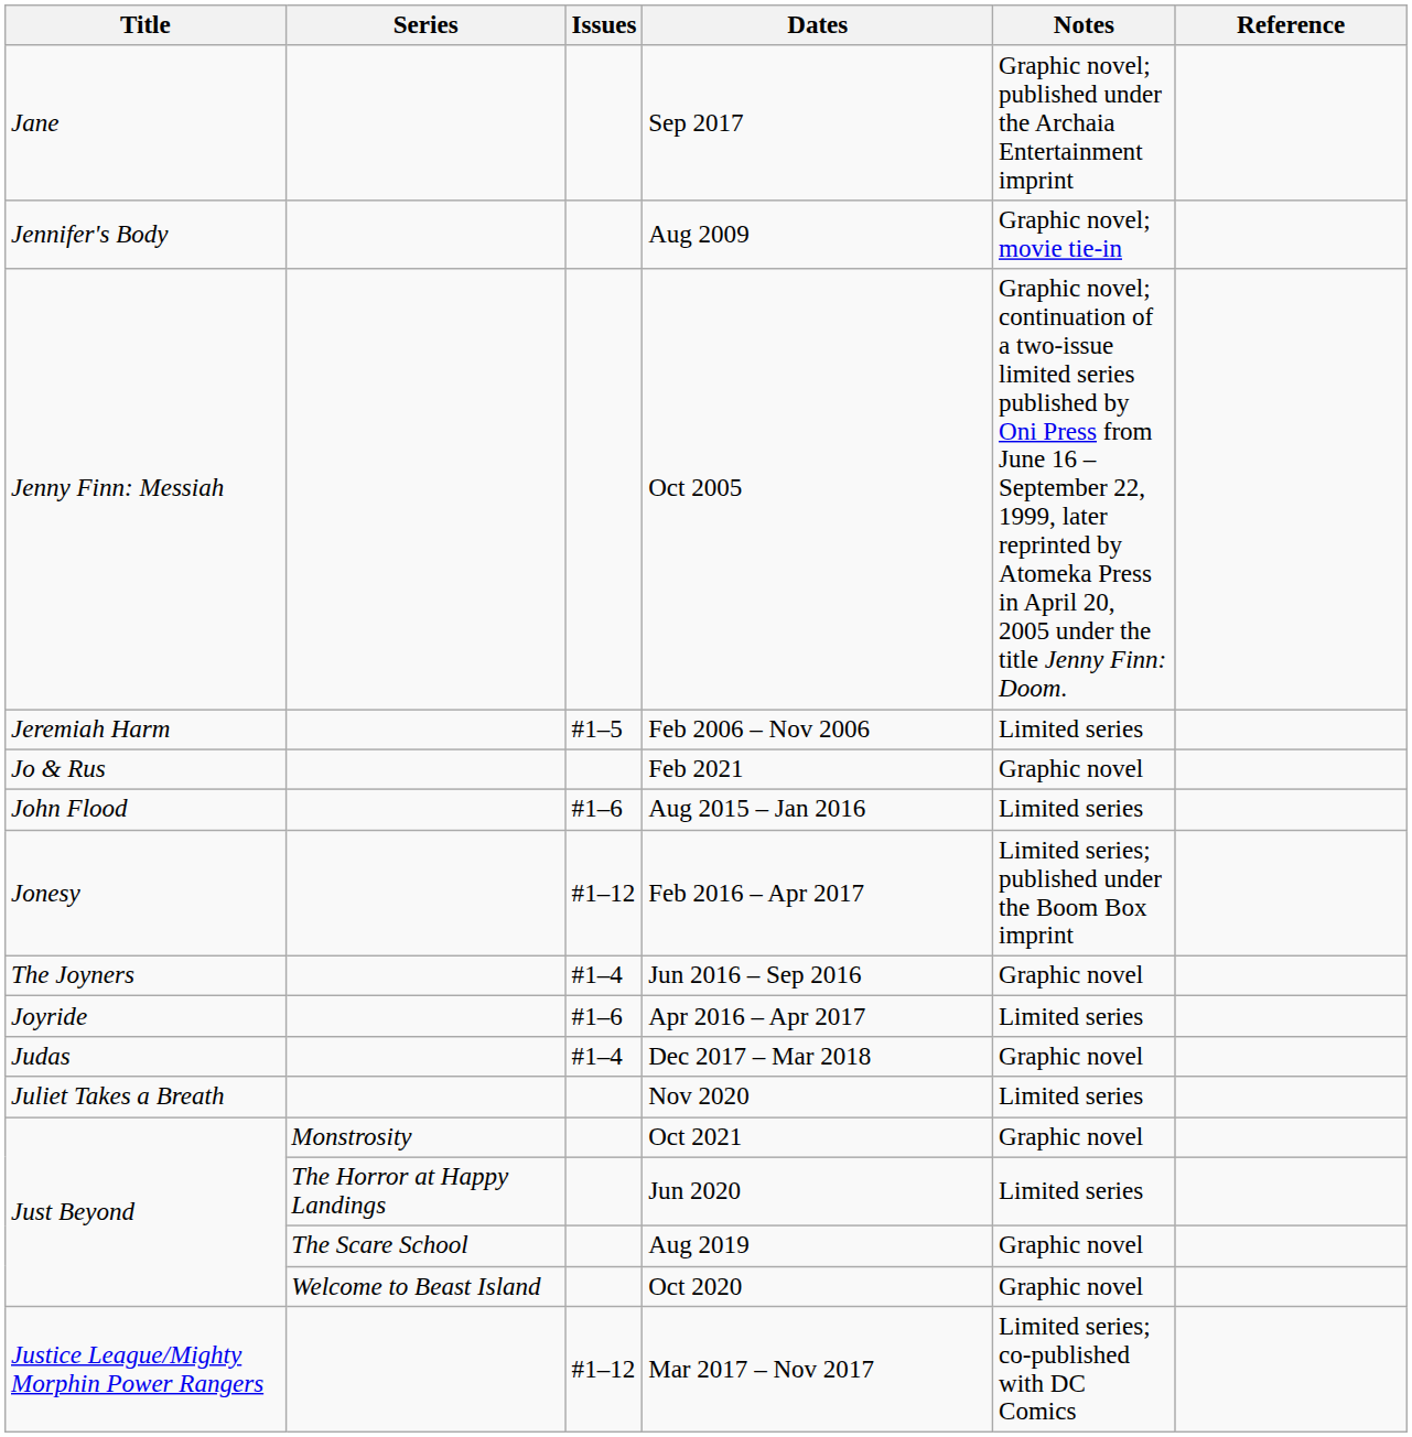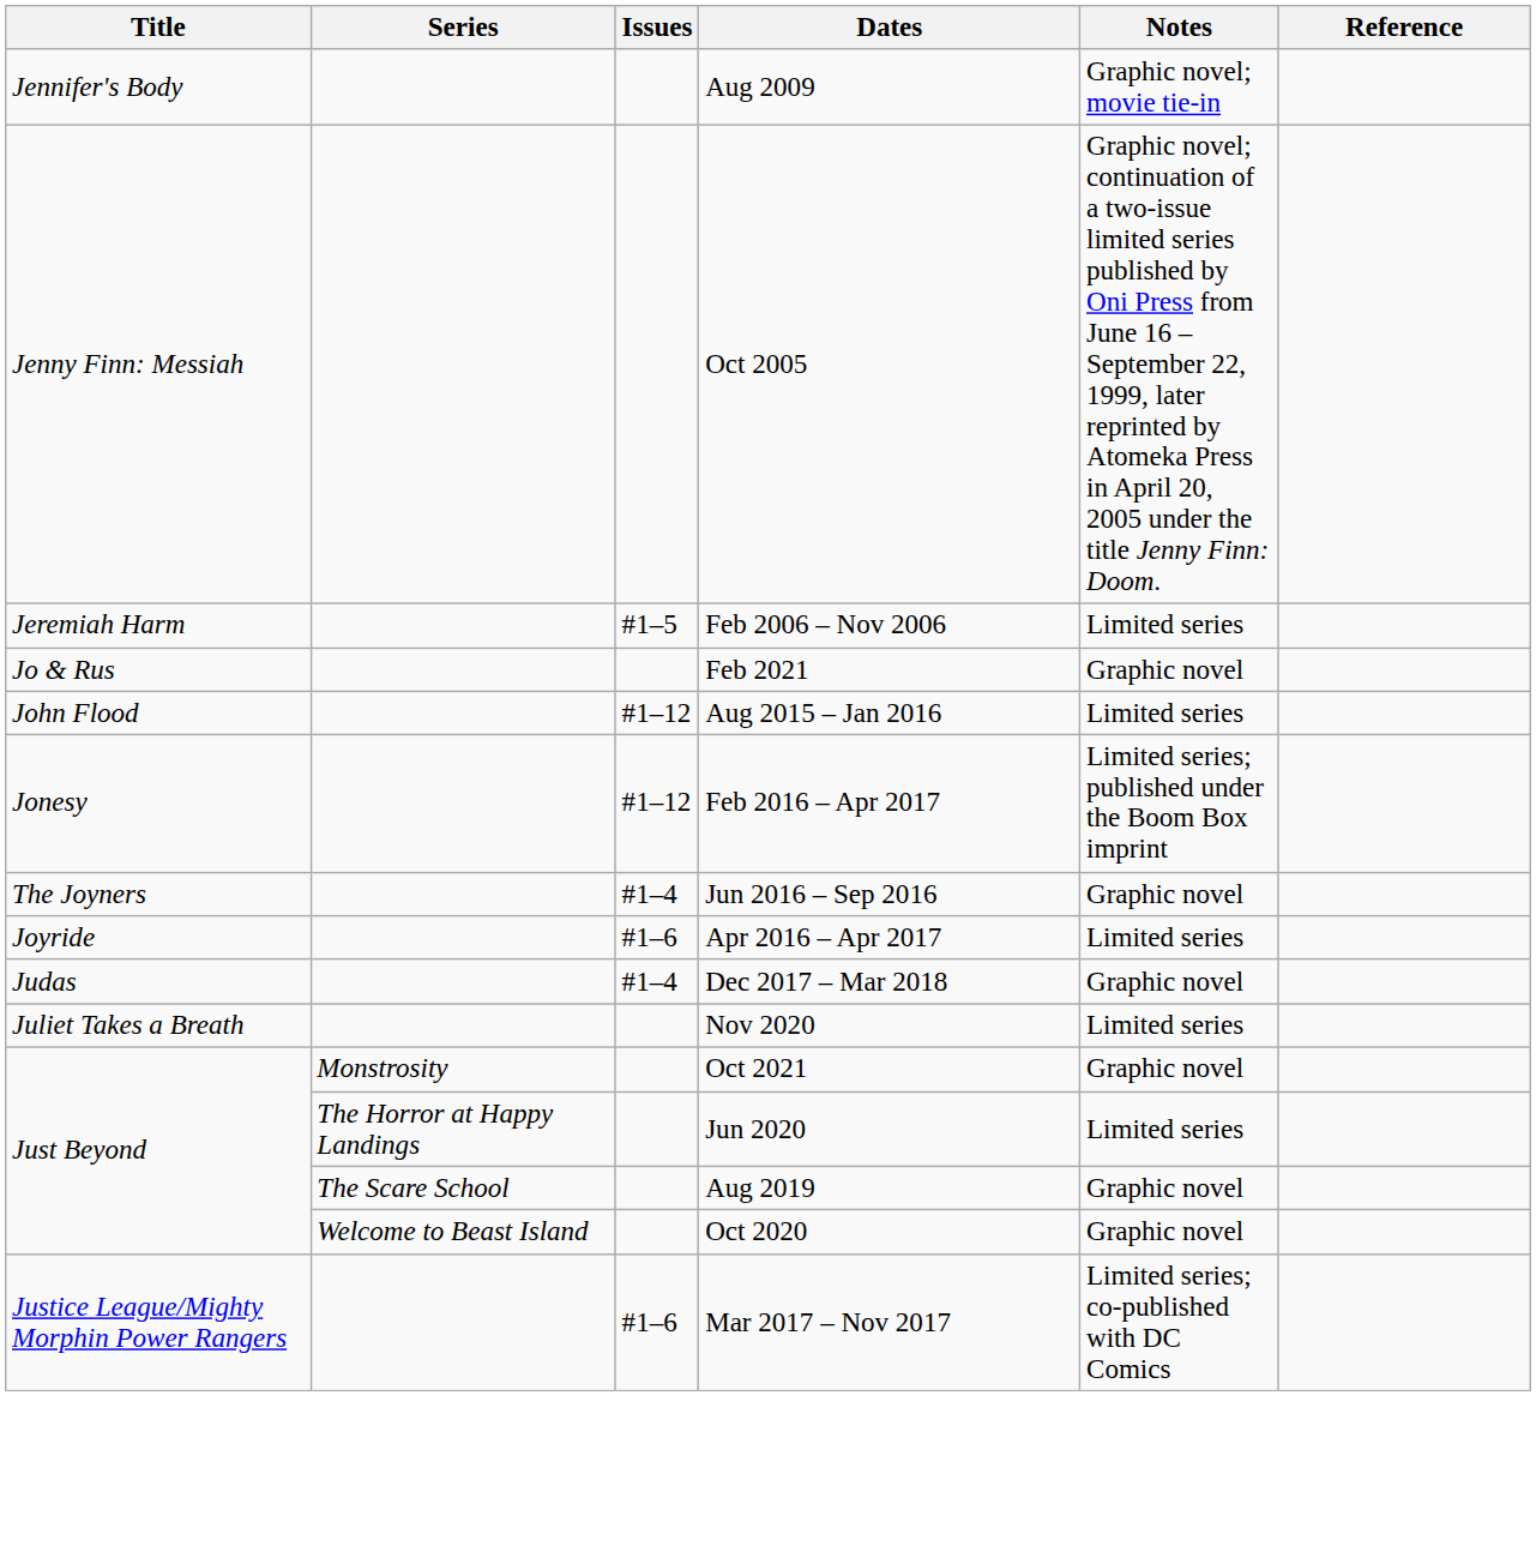 <table class="wikitable sortable" style="width:100%;">
 <tr>
 <th width=20%>Title</th>
 <th width=20%>Series</th>
 <th width=5%>Issues</th>
 <th width=25%>Dates</th>
 <th width=13%>Notes</th>
 <th>Reference</th>
-</tr>
-<tr>
-<td><em>Jane</em></td>
-<td></td>
-<td></td>
-<td>Sep 2017</td>
-<td>Graphic novel; published under the Archaia Entertainment imprint</td>
-<td></td>
 </tr>
 <tr>
 <td><em>Jennifer's Body</em></td>
 <td></td>
 <td></td>
 <td>Aug 2009</td>
 <td>Graphic novel; <a href='#'>movie tie-in</a></td>
 <td></td>
 </tr>
 <tr>
 <td><em>Jenny Finn: Messiah</em></td>
 <td></td>
 <td></td>
 <td>Oct 2005</td>
 <td>Graphic novel; continuation of a two-issue limited series published by <a href='#'>Oni Press</a> from June 16 – September 22, 1999, later reprinted by Atomeka Press in April 20, 2005 under the title <em>Jenny Finn: Doom</em>.</td>
 <td></td>
 </tr>
 <tr>
 <td><em>Jeremiah Harm</em></td>
 <td></td>
 <td>#1–5</td>
 <td>Feb 2006 – Nov 2006</td>
 <td>Limited series</td>
 <td></td>
 </tr>
 <tr>
 <td><em>Jo & Rus</em></td>
 <td></td>
 <td></td>
 <td>Feb 2021</td>
 <td>Graphic novel</td>
 <td></td>
 </tr>
 <tr>
 <td><em>John Flood</em></td>
 <td></td>
-<td>#1–6</td>
+<td>#1–12</td>
 <td>Aug 2015 – Jan 2016</td>
 <td>Limited series</td>
 <td></td>
 </tr>
 <tr>
 <td><em>Jonesy</em></td>
 <td></td>
 <td>#1–12</td>
 <td>Feb 2016 – Apr 2017</td>
 <td>Limited series;  published under the Boom Box imprint</td>
 <td></td>
 </tr>
 <tr>
 <td><em>The Joyners</em></td>
 <td></td>
 <td>#1–4</td>
 <td>Jun 2016 – Sep 2016</td>
 <td>Graphic novel</td>
 <td></td>
 </tr>
 <tr>
 <td><em>Joyride</em></td>
 <td></td>
 <td>#1–6</td>
 <td>Apr 2016 – Apr 2017</td>
 <td>Limited series</td>
 <td></td>
 </tr>
 <tr>
 <td><em>Judas</em></td>
 <td></td>
 <td>#1–4</td>
 <td>Dec 2017 – Mar 2018</td>
 <td>Graphic novel</td>
 <td></td>
 </tr>
 <tr>
 <td><em>Juliet Takes a Breath</em></td>
 <td></td>
 <td></td>
 <td>Nov 2020</td>
 <td>Limited series</td>
 <td></td>
 </tr>
 <tr>
 <td rowspan="4"><em>Just Beyond</em></td>
 <td><em>Monstrosity</em></td>
 <td></td>
 <td>Oct 2021</td>
 <td>Graphic novel</td>
 <td></td>
 </tr>
 <tr>
 <td><em>The Horror at Happy Landings</em></td>
 <td></td>
 <td>Jun 2020</td>
 <td>Limited series</td>
 <td></td>
 </tr>
 <tr>
 <td><em>The Scare School</em></td>
 <td></td>
 <td>Aug 2019</td>
 <td>Graphic novel</td>
 <td></td>
 </tr>
 <tr>
 <td><em>Welcome to Beast Island</em></td>
 <td></td>
 <td>Oct 2020</td>
 <td>Graphic novel</td>
 <td></td>
 </tr>
 <tr>
 <td><em><a href='#'>Justice League/Mighty Morphin Power Rangers</a></em></td>
 <td></td>
-<td>#1–12</td>
+<td>#1–6</td>
 <td>Mar 2017 – Nov 2017</td>
 <td>Limited series; co-published with DC Comics</td>
 <td></td>
 </tr>
 </table>
